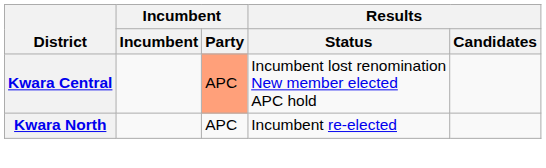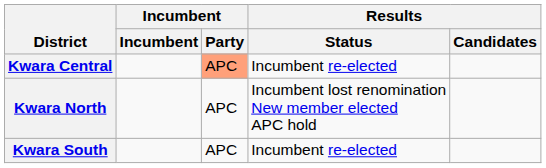 <table class="wikitable sortable">
 <tr valign=bottom>
 <th rowspan=2>District</th>
 <th colspan=2>Incumbent</th>
 <th colspan=2>Results</th>
 </tr>
 <tr valign=bottom>
 <th>Incumbent</th>
 <th>Party</th>
 <th>Status</th>
 <th>Candidates</th>
 </tr>
 <tr>
 <th><a href='#'>Kwara Central</a></th>
 <td></td>
 <td style="background: lightsalmon;">APC</td>
-<td>Incumbent lost renomination<br><a href='#'>New member elected</a><br>APC hold</td>
+<td>Incumbent <a href='#'>re-elected</a></td>
 <td nowrap></td>
 </tr>
 <tr>
 <th><a href='#'>Kwara North</a></th>
 <td></td>
 <td>APC</td>
+<td>Incumbent lost renomination<br><a href='#'>New member elected</a><br>APC hold</td>
+<td nowrap></td>
+</tr>
+<tr>
+<th><a href='#'>Kwara South</a></th>
+<td></td>
+<td>APC</td>
 <td>Incumbent <a href='#'>re-elected</a></td>
 <td nowrap></td>
 </tr>
 </table>
